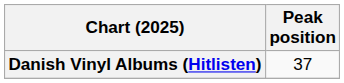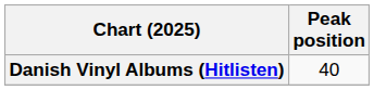 <table class="wikitable sortable plainrowheaders" style="text-align:center">
 <tr>
 <th scope="col">Chart (2025)</th>
 <th scope="col">Peak<br>position</th>
 </tr>
 <tr>
 <th scope="row">Danish Vinyl Albums (<a href='#'>Hitlisten</a>)</th>
-<td>37</td>
+<td>40</td>
 </tr>
 <tr>
 </tr>
 </table>
